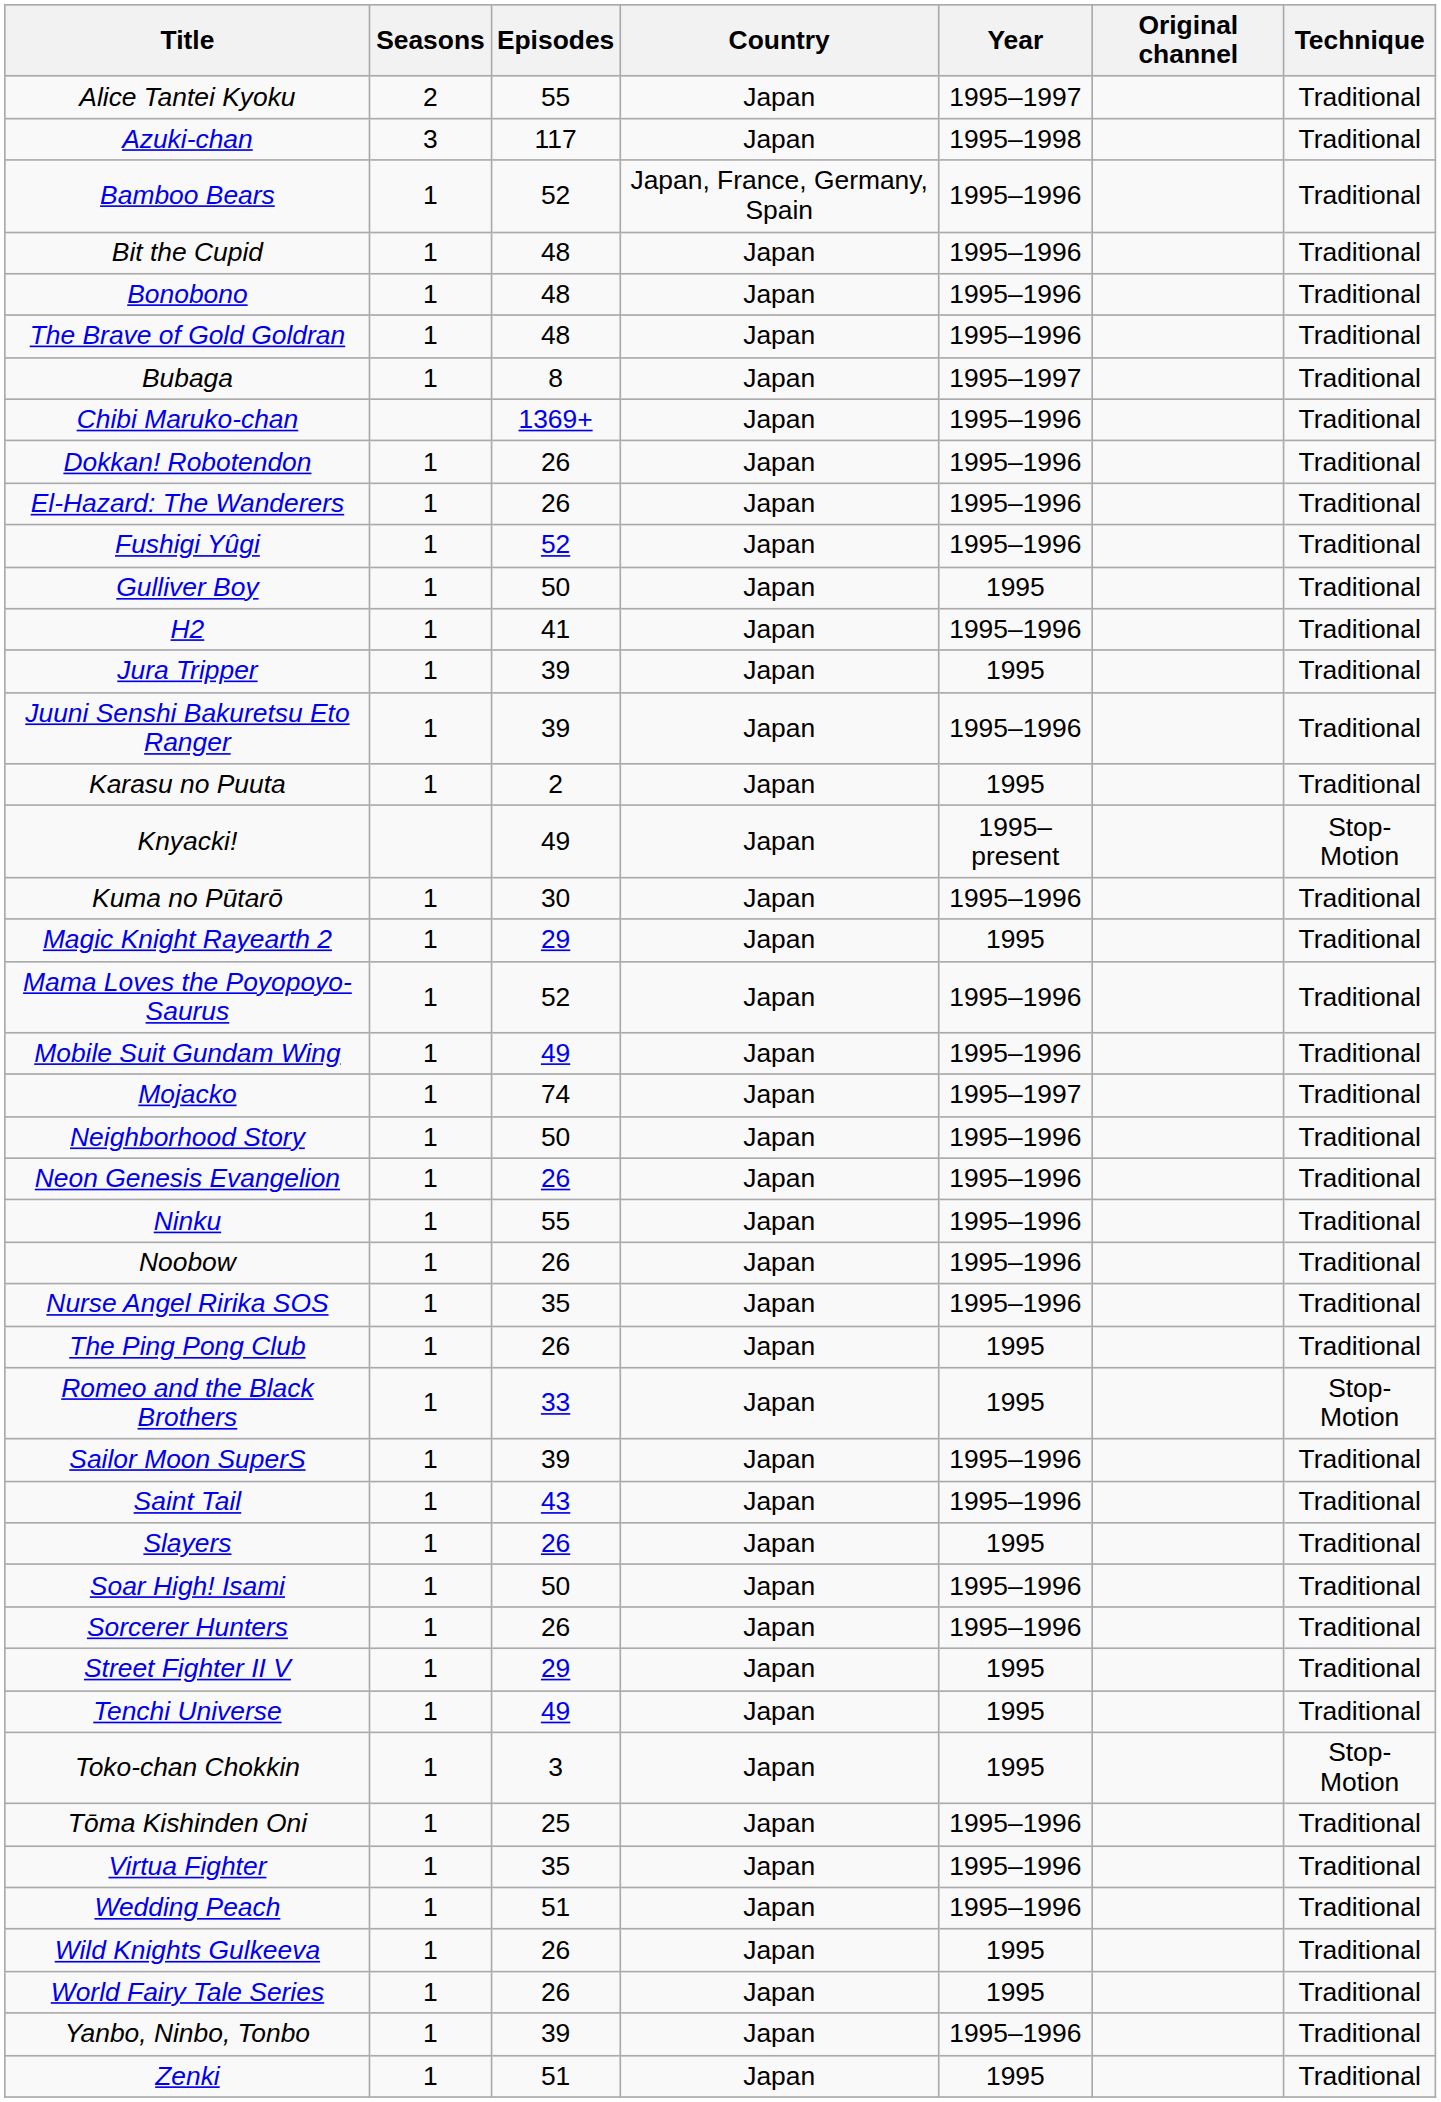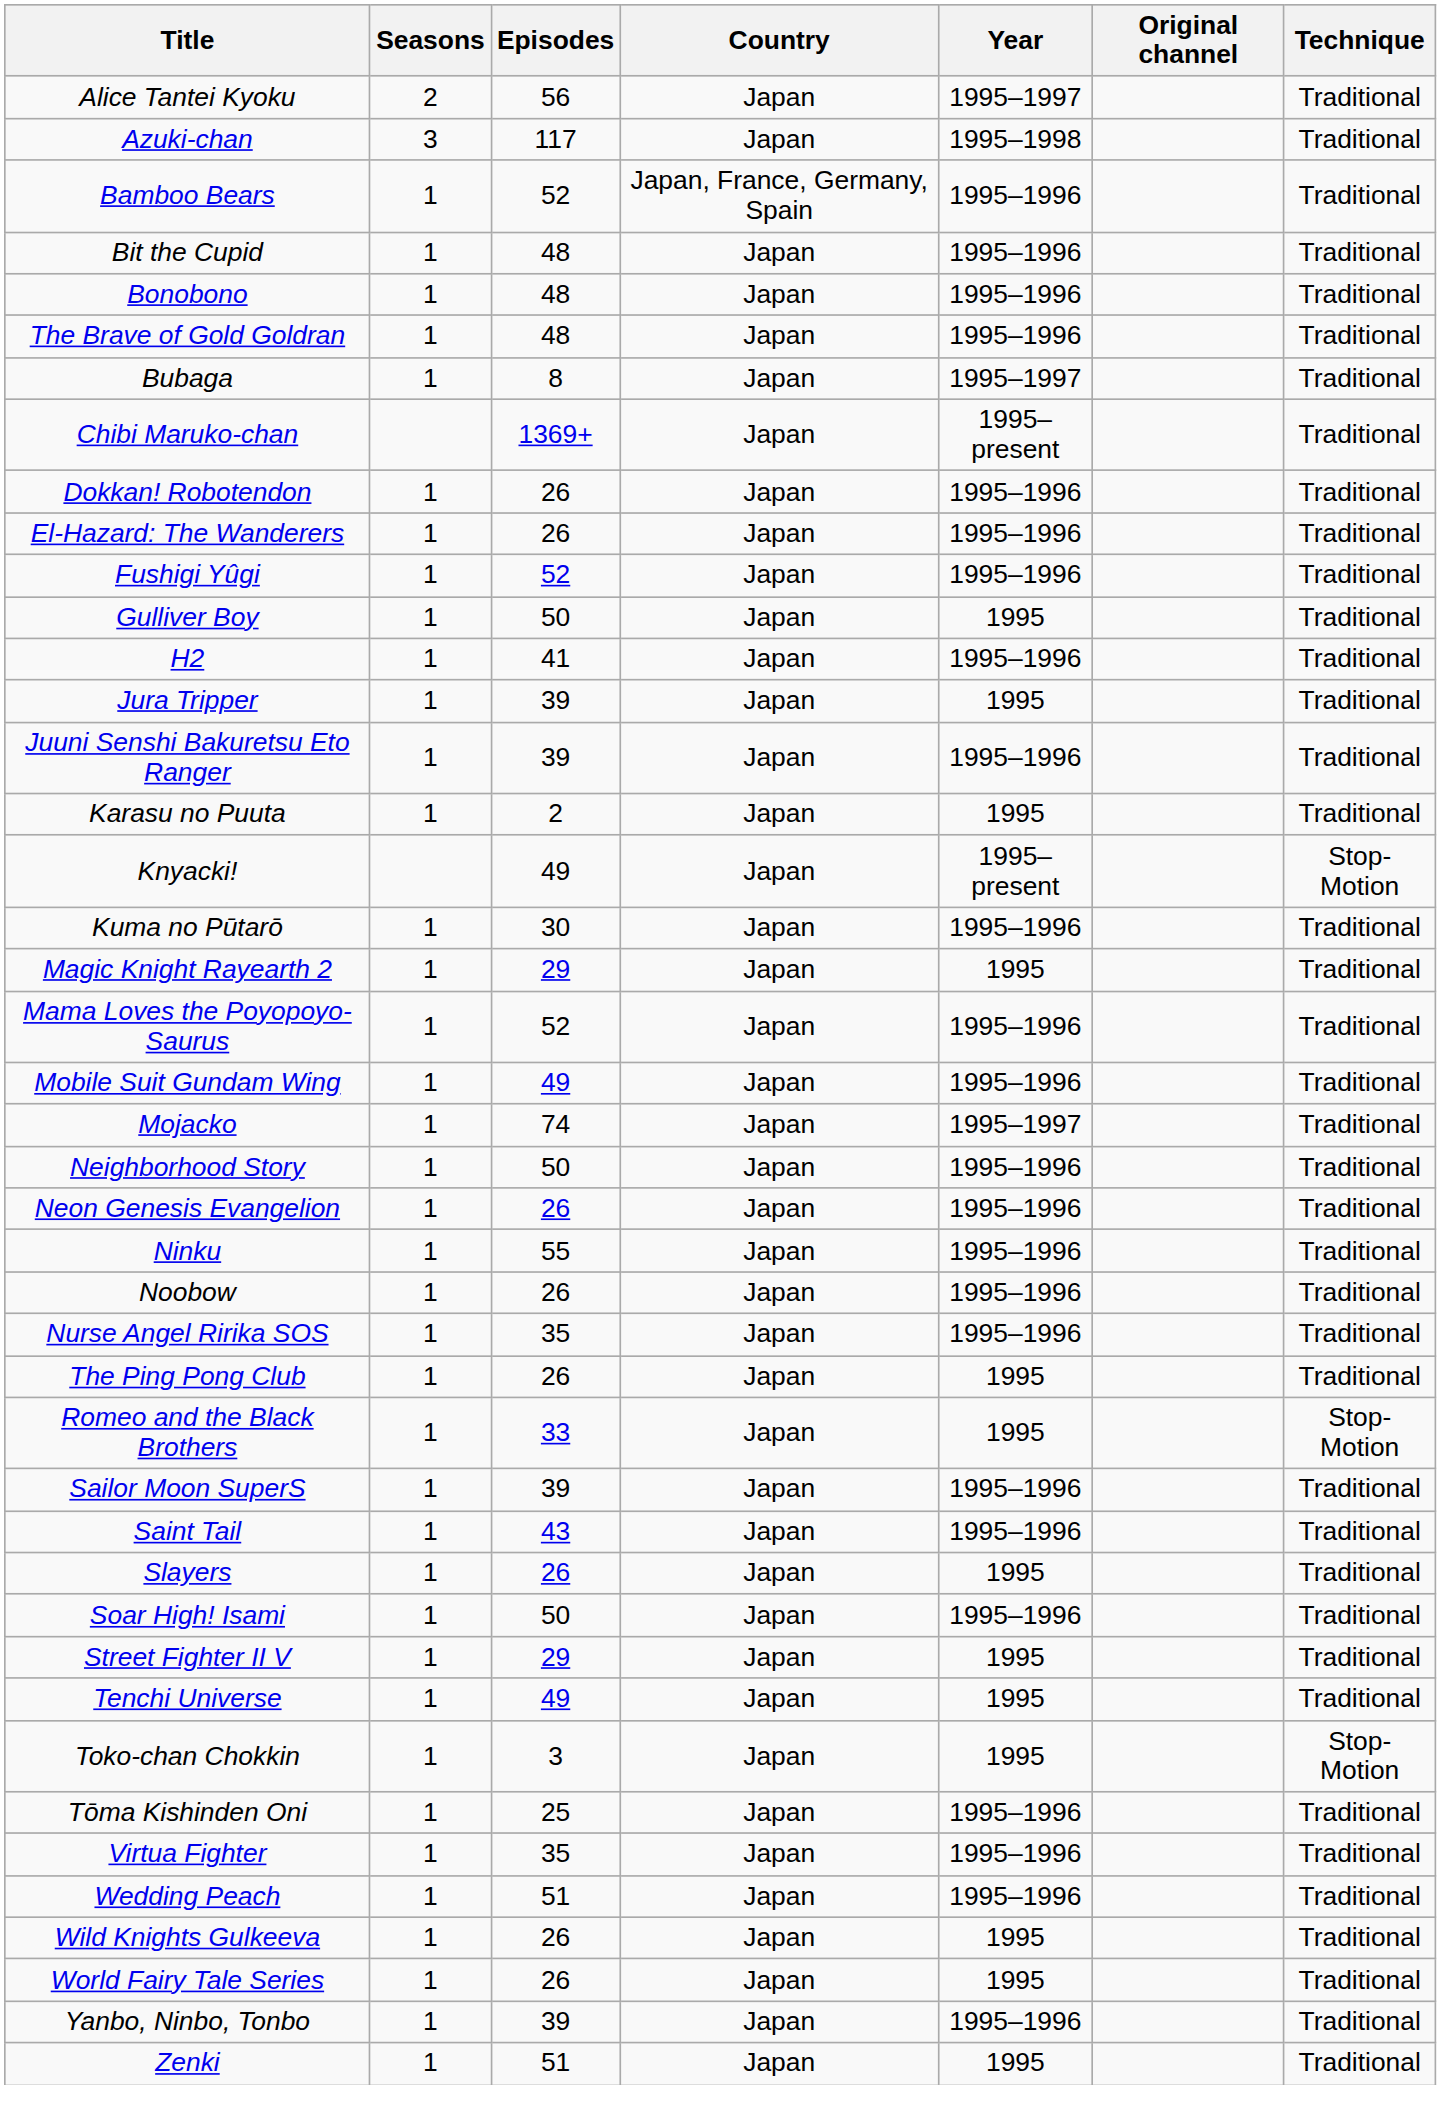 <table class="wikitable sortable" style="text-align:center;">
 <tr>
 <th scope="col"><strong>Title</strong></th>
 <th><strong>Seasons</strong></th>
 <th scope="col"><strong>Episodes</strong></th>
 <th scope="col"><strong>Country</strong></th>
 <th scope="col"><strong>Year</strong></th>
 <th><strong>Original channel</strong></th>
 <th scope="col"><strong>Technique</strong></th>
 </tr>
 <tr>
 <td><em>Alice Tantei Kyoku</em></td>
 <td>2</td>
-<td>55</td>
+<td>56</td>
 <td>Japan</td>
 <td>1995–1997</td>
 <td></td>
 <td>Traditional</td>
 </tr>
 <tr>
 <td><em><a href='#'>Azuki-chan</a></em></td>
 <td>3</td>
 <td>117</td>
 <td>Japan</td>
 <td>1995–1998</td>
 <td></td>
 <td>Traditional</td>
 </tr>
 <tr>
 <td><em><a href='#'>Bamboo Bears</a></em></td>
 <td>1</td>
 <td>52</td>
 <td>Japan, France,	Germany, Spain</td>
 <td>1995–1996</td>
 <td></td>
 <td>Traditional</td>
 </tr>
 <tr>
 <td><em>Bit the Cupid</em></td>
 <td>1</td>
 <td>48</td>
 <td>Japan</td>
 <td>1995–1996</td>
 <td></td>
 <td>Traditional</td>
 </tr>
 <tr>
 <td><em><a href='#'>Bonobono</a></em></td>
 <td>1</td>
 <td>48</td>
 <td>Japan</td>
 <td>1995–1996</td>
 <td></td>
 <td>Traditional</td>
 </tr>
 <tr>
 <td data-sort-value="Brave of Gold Goldran"><em><a href='#'>The Brave of Gold Goldran</a></em></td>
 <td>1</td>
 <td>48</td>
 <td>Japan</td>
 <td>1995–1996</td>
 <td></td>
 <td>Traditional</td>
 </tr>
 <tr>
 <td><em>Bubaga</em></td>
 <td>1</td>
 <td>8</td>
 <td>Japan</td>
 <td>1995–1997</td>
 <td></td>
 <td>Traditional</td>
 </tr>
 <tr>
 <td><em><a href='#'>Chibi Maruko-chan</a></em></td>
 <td></td>
 <td><a href='#'>1369+</a></td>
 <td>Japan</td>
-<td>1995–1996</td>
+<td>1995–present</td>
 <td></td>
 <td>Traditional</td>
 </tr>
 <tr>
 <td><em><a href='#'>Dokkan! Robotendon</a></em></td>
 <td>1</td>
 <td>26</td>
 <td>Japan</td>
 <td>1995–1996</td>
 <td></td>
 <td>Traditional</td>
 </tr>
 <tr>
 <td><em><a href='#'>El-Hazard: The Wanderers</a></em></td>
 <td>1</td>
 <td>26</td>
 <td>Japan</td>
 <td>1995–1996</td>
 <td></td>
 <td>Traditional</td>
 </tr>
 <tr>
 <td><em><a href='#'>Fushigi Yûgi</a></em></td>
 <td>1</td>
 <td><a href='#'>52</a></td>
 <td>Japan</td>
 <td>1995–1996</td>
 <td></td>
 <td>Traditional</td>
 </tr>
 <tr>
 <td><em><a href='#'>Gulliver Boy</a></em></td>
 <td>1</td>
 <td>50</td>
 <td>Japan</td>
 <td>1995</td>
 <td></td>
 <td>Traditional</td>
 </tr>
 <tr>
 <td><em><a href='#'>H2</a></em></td>
 <td>1</td>
 <td>41</td>
 <td>Japan</td>
 <td>1995–1996</td>
 <td></td>
 <td>Traditional</td>
 </tr>
 <tr>
 <td><em><a href='#'>Jura Tripper</a></em></td>
 <td>1</td>
 <td>39</td>
 <td>Japan</td>
 <td>1995</td>
 <td></td>
 <td>Traditional</td>
 </tr>
 <tr>
 <td><em><a href='#'>Juuni Senshi Bakuretsu Eto Ranger</a></em></td>
 <td>1</td>
 <td>39</td>
 <td>Japan</td>
 <td>1995–1996</td>
 <td></td>
 <td>Traditional</td>
 </tr>
 <tr>
 <td><em>Karasu no Puuta</em></td>
 <td>1</td>
 <td>2</td>
 <td>Japan</td>
 <td>1995</td>
 <td></td>
 <td>Traditional</td>
 </tr>
 <tr>
 <td><em>Knyacki!</em></td>
 <td></td>
 <td>49</td>
 <td>Japan</td>
 <td>1995–present</td>
 <td></td>
 <td>Stop-Motion</td>
 </tr>
 <tr>
 <td><em>Kuma no Pūtarō</em></td>
 <td>1</td>
 <td>30</td>
 <td>Japan</td>
 <td>1995–1996</td>
 <td></td>
 <td>Traditional</td>
 </tr>
 <tr>
 <td><em><a href='#'>Magic Knight Rayearth 2</a></em></td>
 <td>1</td>
 <td><a href='#'>29</a></td>
 <td>Japan</td>
 <td>1995</td>
 <td></td>
 <td>Traditional</td>
 </tr>
 <tr>
 <td><em><a href='#'>Mama Loves the Poyopoyo-Saurus</a></em></td>
 <td>1</td>
 <td>52</td>
 <td>Japan</td>
 <td>1995–1996</td>
 <td></td>
 <td>Traditional</td>
 </tr>
 <tr>
 <td><em><a href='#'>Mobile Suit Gundam Wing</a></em></td>
 <td>1</td>
 <td><a href='#'>49</a></td>
 <td>Japan</td>
 <td>1995–1996</td>
 <td></td>
 <td>Traditional</td>
 </tr>
 <tr>
 <td><em><a href='#'>Mojacko</a></em></td>
 <td>1</td>
 <td>74</td>
 <td>Japan</td>
 <td>1995–1997</td>
 <td></td>
 <td>Traditional</td>
 </tr>
 <tr>
 <td><em><a href='#'>Neighborhood Story</a></em></td>
 <td>1</td>
 <td>50</td>
 <td>Japan</td>
 <td>1995–1996</td>
 <td></td>
 <td>Traditional</td>
 </tr>
 <tr>
 <td><em><a href='#'>Neon Genesis Evangelion</a></em></td>
 <td>1</td>
 <td><a href='#'>26</a></td>
 <td>Japan</td>
 <td>1995–1996</td>
 <td></td>
 <td>Traditional</td>
 </tr>
 <tr>
 <td><em><a href='#'>Ninku</a></em></td>
 <td>1</td>
 <td>55</td>
 <td>Japan</td>
 <td>1995–1996</td>
 <td></td>
 <td>Traditional</td>
 </tr>
 <tr>
 <td><em>Noobow</em></td>
 <td>1</td>
 <td>26</td>
 <td>Japan</td>
 <td>1995–1996</td>
 <td></td>
 <td>Traditional</td>
 </tr>
 <tr>
 <td><em><a href='#'>Nurse Angel Ririka SOS</a></em></td>
 <td>1</td>
 <td>35</td>
 <td>Japan</td>
 <td>1995–1996</td>
 <td></td>
 <td>Traditional</td>
 </tr>
 <tr>
 <td data-sort-value="Ping Pong Club"><em><a href='#'>The Ping Pong Club</a></em></td>
 <td>1</td>
 <td>26</td>
 <td>Japan</td>
 <td>1995</td>
 <td></td>
 <td>Traditional</td>
 </tr>
 <tr>
 <td><em><a href='#'>Romeo and the Black Brothers</a></em></td>
 <td>1</td>
 <td><a href='#'>33</a></td>
 <td>Japan</td>
 <td>1995</td>
 <td></td>
 <td>Stop-Motion</td>
 </tr>
 <tr>
 <td><em><a href='#'>Sailor Moon SuperS</a></em></td>
 <td>1</td>
 <td>39</td>
 <td>Japan</td>
 <td>1995–1996</td>
 <td></td>
 <td>Traditional</td>
 </tr>
 <tr>
 <td><em><a href='#'>Saint Tail</a></em></td>
 <td>1</td>
 <td><a href='#'>43</a></td>
 <td>Japan</td>
 <td>1995–1996</td>
 <td></td>
 <td>Traditional</td>
 </tr>
 <tr>
 <td><em><a href='#'>Slayers</a></em></td>
 <td>1</td>
 <td><a href='#'>26</a></td>
 <td>Japan</td>
 <td>1995</td>
 <td></td>
 <td>Traditional</td>
 </tr>
 <tr>
 <td><em><a href='#'>Soar High! Isami</a></em></td>
 <td>1</td>
 <td>50</td>
 <td>Japan</td>
 <td>1995–1996</td>
 <td></td>
 <td>Traditional</td>
 </tr>
 <tr>
-<td><em><a href='#'>Sorcerer Hunters</a></em></td>
-<td>1</td>
-<td>26</td>
-<td>Japan</td>
-<td>1995–1996</td>
-<td></td>
-<td>Traditional</td>
-</tr>
-<tr>
 <td><em><a href='#'>Street Fighter II V</a></em></td>
 <td>1</td>
 <td><a href='#'>29</a></td>
 <td>Japan</td>
 <td>1995</td>
 <td></td>
 <td>Traditional</td>
 </tr>
 <tr>
 <td><em><a href='#'>Tenchi Universe</a></em></td>
 <td>1</td>
 <td><a href='#'>49</a></td>
 <td>Japan</td>
 <td>1995</td>
 <td></td>
 <td>Traditional</td>
 </tr>
 <tr>
 <td><em>Toko-chan Chokkin</em></td>
 <td>1</td>
 <td>3</td>
 <td>Japan</td>
 <td>1995</td>
 <td></td>
 <td>Stop-Motion</td>
 </tr>
 <tr>
 <td><em>Tōma Kishinden Oni</em></td>
 <td>1</td>
 <td>25</td>
 <td>Japan</td>
 <td>1995–1996</td>
 <td></td>
 <td>Traditional</td>
 </tr>
 <tr>
 <td><em><a href='#'>Virtua Fighter</a></em></td>
 <td>1</td>
 <td>35</td>
 <td>Japan</td>
 <td>1995–1996</td>
 <td></td>
 <td>Traditional</td>
 </tr>
 <tr>
 <td><em><a href='#'>Wedding Peach</a></em></td>
 <td>1</td>
 <td>51</td>
 <td>Japan</td>
 <td>1995–1996</td>
 <td></td>
 <td>Traditional</td>
 </tr>
 <tr>
 <td><em><a href='#'>Wild Knights Gulkeeva</a></em></td>
 <td>1</td>
 <td>26</td>
 <td>Japan</td>
 <td>1995</td>
 <td></td>
 <td>Traditional</td>
 </tr>
 <tr>
 <td><em><a href='#'>World Fairy Tale Series</a></em></td>
 <td>1</td>
 <td>26</td>
 <td>Japan</td>
 <td>1995</td>
 <td></td>
 <td>Traditional</td>
 </tr>
 <tr>
 <td><em>Yanbo, Ninbo, Tonbo</em></td>
 <td>1</td>
 <td>39</td>
 <td>Japan</td>
 <td>1995–1996</td>
 <td></td>
 <td>Traditional</td>
 </tr>
 <tr>
 <td><em><a href='#'>Zenki</a></em></td>
 <td>1</td>
 <td>51</td>
 <td>Japan</td>
 <td>1995</td>
 <td></td>
 <td>Traditional</td>
 </tr>
 </table>
